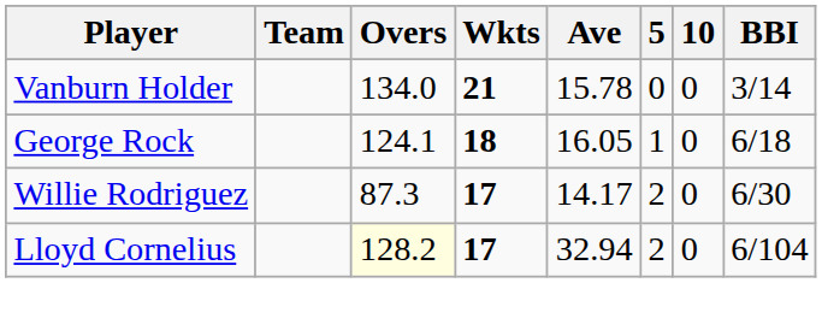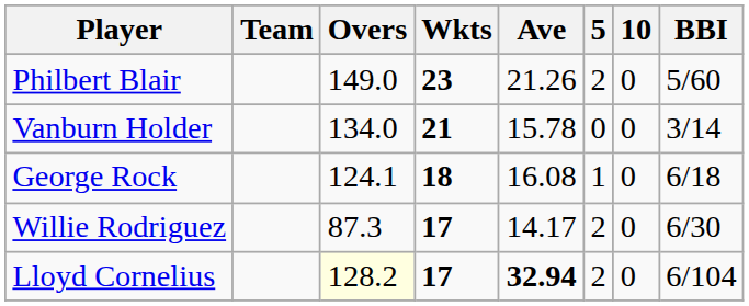 <table class="wikitable">
 <tr>
 <th>Player</th>
 <th>Team</th>
 <th>Overs</th>
 <th>Wkts</th>
 <th>Ave</th>
 <th>5</th>
 <th>10</th>
 <th>BBI</th>
+</tr>
+<tr>
+<td><a href='#'>Philbert Blair</a></td>
+<td></td>
+<td>149.0</td>
+<td><strong>23</strong></td>
+<td>21.26</td>
+<td>2</td>
+<td>0</td>
+<td>5/60</td>
 </tr>
 <tr>
 <td><a href='#'>Vanburn Holder</a></td>
 <td></td>
 <td>134.0</td>
 <td><strong>21</strong></td>
 <td>15.78</td>
 <td>0</td>
 <td>0</td>
 <td>3/14</td>
 </tr>
 <tr>
 <td><a href='#'>George Rock</a></td>
 <td></td>
 <td>124.1</td>
 <td><strong>18</strong></td>
-<td>16.05</td>
+<td>16.08</td>
 <td>1</td>
 <td>0</td>
 <td>6/18</td>
 </tr>
 <tr>
 <td><a href='#'>Willie Rodriguez</a></td>
 <td></td>
 <td>87.3</td>
 <td><strong>17</strong></td>
 <td>14.17</td>
 <td>2</td>
 <td>0</td>
 <td>6/30</td>
 </tr>
 <tr>
 <td><a href='#'>Lloyd Cornelius</a></td>
 <td></td>
 <td style="background: lightyellow;">128.2</td>
 <td><strong>17</strong></td>
-<td>32.94</td>
+<td><strong>32.94</strong></td>
 <td>2</td>
 <td>0</td>
 <td>6/104</td>
 </tr>
 </table>
